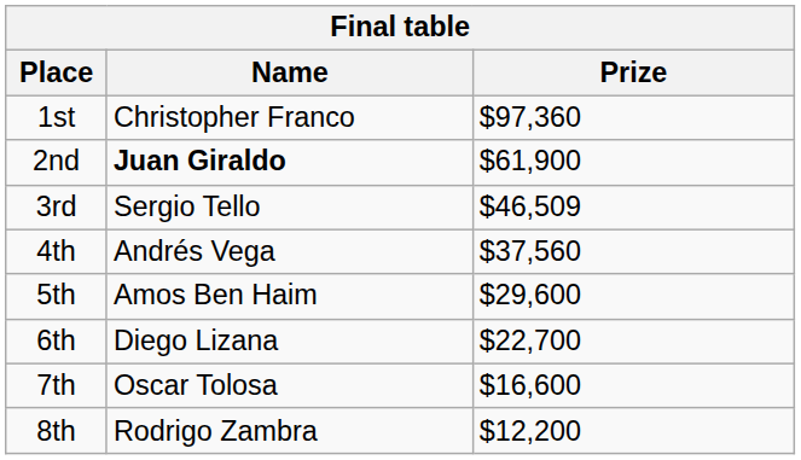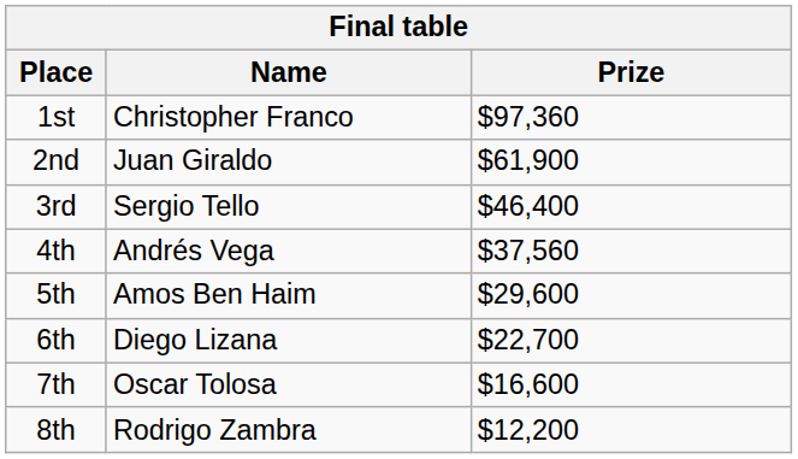 <table class="wikitable">
 <tr>
 <th colspan="3">Final table</th>
 </tr>
 <tr>
 <th style="width:50px;">Place</th>
 <th style="width:200px;">Name</th>
 <th style="width:175px;">Prize</th>
 </tr>
 <tr>
 <td style="text-align:center;">1st</td>
 <td> Christopher Franco</td>
 <td>$97,360</td>
 </tr>
 <tr>
 <td style="text-align:center;">2nd</td>
-<td><strong> Juan Giraldo</strong></td>
+<td> Juan Giraldo</td>
 <td>$61,900</td>
 </tr>
 <tr>
 <td style="text-align:center;">3rd</td>
 <td> Sergio Tello</td>
-<td>$46,509</td>
+<td>$46,400</td>
 </tr>
 <tr>
 <td style="text-align:center;">4th</td>
 <td> Andrés Vega</td>
 <td>$37,560</td>
 </tr>
 <tr>
 <td style="text-align:center;">5th</td>
 <td> Amos Ben Haim</td>
 <td>$29,600</td>
 </tr>
 <tr>
 <td style="text-align:center;">6th</td>
 <td> Diego Lizana</td>
 <td>$22,700</td>
 </tr>
 <tr>
 <td style="text-align:center;">7th</td>
 <td> Oscar Tolosa</td>
 <td>$16,600</td>
 </tr>
 <tr>
 <td style="text-align:center;">8th</td>
 <td> Rodrigo Zambra</td>
 <td>$12,200</td>
 </tr>
 </table>
